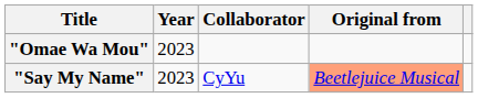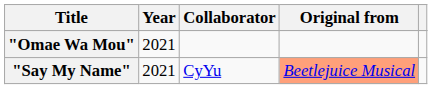 <table class="wikitable plainrowheaders">
 <tr>
 <th scope="col">Title</th>
 <th scope="col">Year</th>
 <th scope="col">Collaborator</th>
 <th scope="col">Original from</th>
 <th scope="col"></th>
 </tr>
 <tr>
 </tr>
 <tr>
 <th scope="row">"Omae Wa Mou"</th>
-<td>2023</td>
+<td>2021</td>
 <td></td>
 <td [https://en.touhouwiki.net/wiki/ShibayanRecords></td>
 <td align="center"></td>
 </tr>
 <tr>
 <th scope="row">"Say My Name"</th>
-<td>2023</td>
+<td>2021</td>
 <td><a href='#'>CyYu</a></td>
 <td style="background: lightsalmon;"><em><a href='#'>Beetlejuice Musical</a></em></td>
 <td align="center"></td>
 </tr>
 </table>
